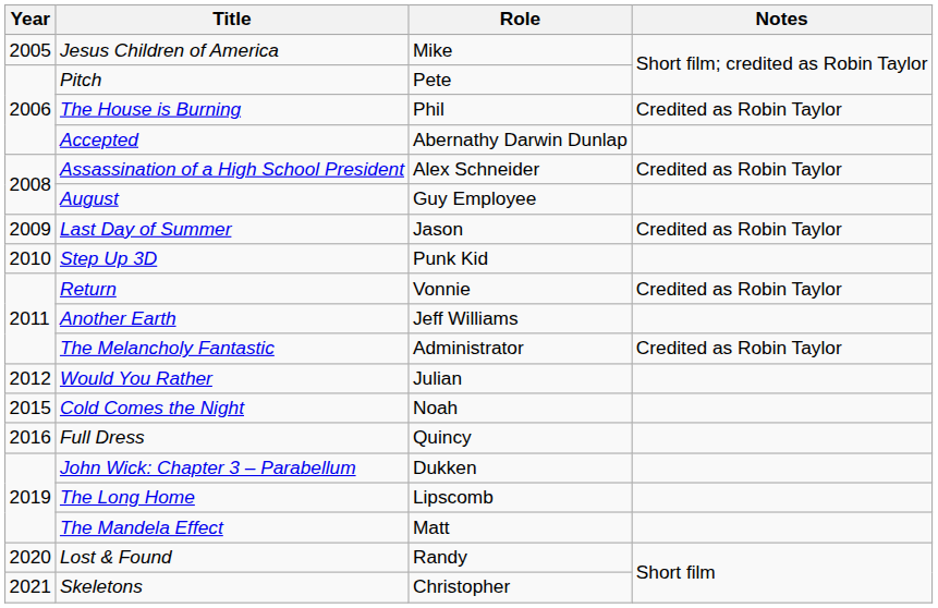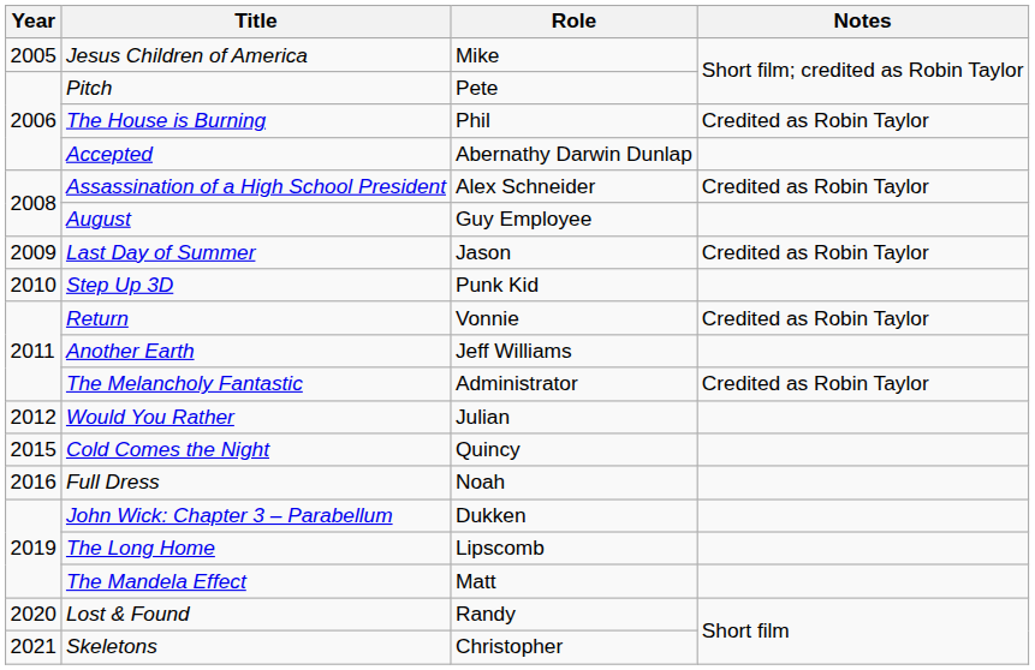 <table class="wikitable sortable">
 <tr>
 <th>Year</th>
 <th>Title</th>
 <th>Role</th>
 <th>Notes</th>
 </tr>
 <tr>
 <td>2005</td>
 <td><em>Jesus Children of America</em></td>
 <td>Mike</td>
 <td rowspan="2">Short film; credited as Robin Taylor</td>
 </tr>
 <tr>
 <td rowspan="3">2006</td>
 <td><em>Pitch</em></td>
 <td>Pete</td>
 </tr>
 <tr>
 <td><em><a href='#'>The House is Burning</a></em></td>
 <td>Phil</td>
 <td>Credited as Robin Taylor</td>
 </tr>
 <tr>
 <td><em><a href='#'>Accepted</a></em></td>
 <td>Abernathy Darwin Dunlap</td>
 <td></td>
 </tr>
 <tr>
 <td rowspan="2">2008</td>
 <td><em><a href='#'>Assassination of a High School President</a></em></td>
 <td>Alex Schneider</td>
 <td>Credited as Robin Taylor</td>
 </tr>
 <tr>
 <td><em><a href='#'>August</a></em></td>
 <td>Guy Employee</td>
 <td></td>
 </tr>
 <tr>
 <td>2009</td>
 <td><em><a href='#'>Last Day of Summer</a></em></td>
 <td>Jason</td>
 <td>Credited as Robin Taylor</td>
 </tr>
 <tr>
 <td>2010</td>
 <td><em><a href='#'>Step Up 3D</a></em></td>
 <td>Punk Kid</td>
 <td></td>
 </tr>
 <tr>
 <td rowspan="3">2011</td>
 <td><em><a href='#'>Return</a></em></td>
 <td>Vonnie</td>
 <td>Credited as Robin Taylor</td>
 </tr>
 <tr>
 <td><em><a href='#'>Another Earth</a></em></td>
 <td>Jeff Williams</td>
 <td></td>
 </tr>
 <tr>
 <td><em><a href='#'>The Melancholy Fantastic</a></em></td>
 <td>Administrator</td>
 <td>Credited as Robin Taylor</td>
 </tr>
 <tr>
 <td>2012</td>
 <td><em><a href='#'>Would You Rather</a></em></td>
 <td>Julian</td>
 <td></td>
 </tr>
 <tr>
 <td>2015</td>
 <td><em><a href='#'>Cold Comes the Night</a></em></td>
-<td>Noah</td>
+<td>Quincy</td>
 <td></td>
 </tr>
 <tr>
 <td>2016</td>
 <td><em>Full Dress</em></td>
-<td>Quincy</td>
+<td>Noah</td>
 <td></td>
 </tr>
 <tr>
 <td rowspan="3">2019</td>
 <td><em><a href='#'>John Wick: Chapter 3 – Parabellum</a></em></td>
 <td>Dukken</td>
 <td></td>
 </tr>
 <tr>
 <td><em><a href='#'>The Long Home</a></em></td>
 <td>Lipscomb</td>
 <td></td>
 </tr>
 <tr>
 <td><em><a href='#'>The Mandela Effect</a></em></td>
 <td>Matt</td>
 <td></td>
 </tr>
 <tr>
 <td>2020</td>
 <td><em>Lost & Found</em></td>
 <td>Randy</td>
 <td rowspan="2">Short film</td>
 </tr>
 <tr>
 <td>2021</td>
 <td><em>Skeletons</em></td>
 <td>Christopher</td>
 </tr>
 </table>
